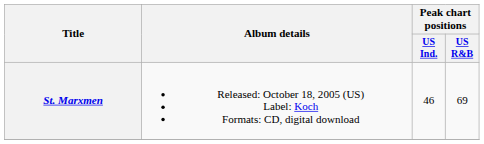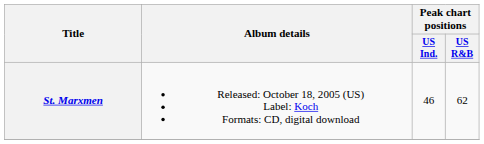 <table class="wikitable plainrowheaders" style="text-align:center;" border="1">
 <tr>
 <th scope="col" rowspan="2" style="width:12em;">Title</th>
 <th scope="col" rowspan="2" style="width:24em;">Album details</th>
 <th scope="col" colspan="2">Peak chart positions</th>
 </tr>
 <tr>
 <th scope="col" style="width:2.9em;font-size:90%;"><a href='#'>US<br>Ind.</a><br></th>
 <th scope="col" style="width:2.9em;font-size:90%;"><a href='#'>US<br>R&B</a><br></th>
 </tr>
 <tr>
 <th scope="row"><em><a href='#'>St. Marxmen</a></em></th>
 <td><br><ul><li>Released: October 18, 2005 <span>(US)</span></li><li>Label: <a href='#'>Koch</a></li><li>Formats: CD, digital download</li></ul></td>
 <td>46</td>
-<td>69</td>
+<td>62</td>
 </tr>
 <tr>
 </tr>
 </table>
